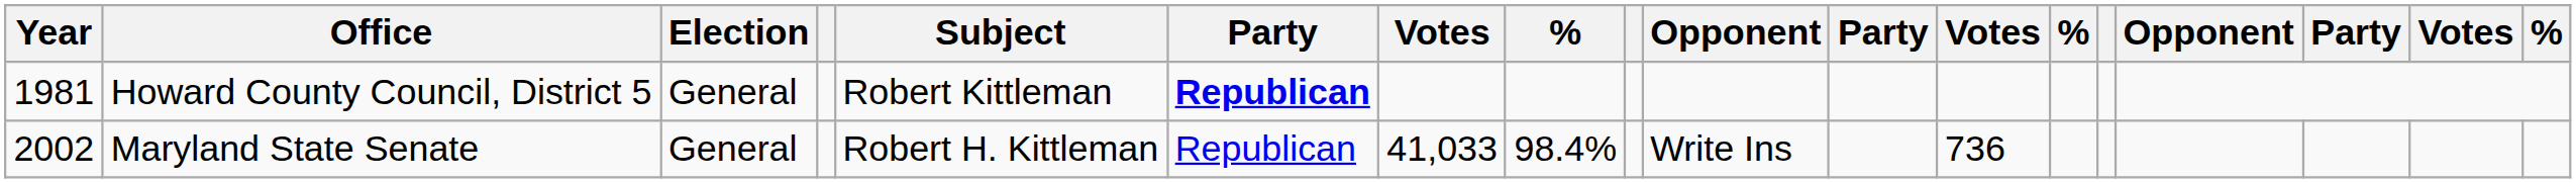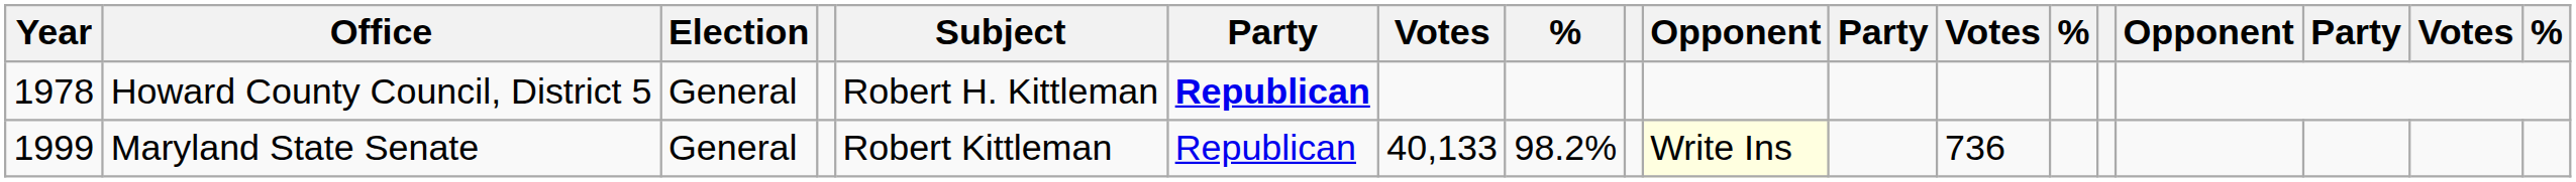 <table class="wikitable">
 <tr>
 <th>Year</th>
 <th>Office</th>
 <th>Election</th>
 <th></th>
 <th>Subject</th>
 <th>Party</th>
 <th>Votes</th>
 <th>%</th>
 <th></th>
 <th>Opponent</th>
 <th>Party</th>
 <th>Votes</th>
 <th>%</th>
 <th></th>
 <th>Opponent</th>
 <th>Party</th>
 <th>Votes</th>
 <th>%</th>
 </tr>
 <tr>
-<td>1981</td>
+<td>1978</td>
 <td>Howard County Council, District 5</td>
 <td>General</td>
 <td></td>
-<td>Robert Kittleman</td>
+<td>Robert H. Kittleman</td>
 <td><strong><a href='#'>Republican</a></strong></td>
 <td></td>
 <td></td>
 <td></td>
 <td></td>
 <td></td>
 <td></td>
 <td></td>
 <td></td>
 <td colspan=4> </td>
 </tr>
 <tr>
-<td>2002</td>
+<td>1999</td>
 <td>Maryland State Senate</td>
 <td>General</td>
 <td></td>
-<td>Robert H. Kittleman</td>
+<td>Robert Kittleman</td>
 <td><a href='#'>Republican</a></td>
-<td>41,033</td>
-<td>98.4%</td>
+<td>40,133</td>
+<td>98.2%</td>
 <td></td>
-<td>Write Ins</td>
+<td style="background: lightyellow;">Write Ins</td>
 <td></td>
 <td>736</td>
 <td></td>
 <td></td>
 <td></td>
 <td></td>
 <td></td>
 <td></td>
 </tr>
 </table>
